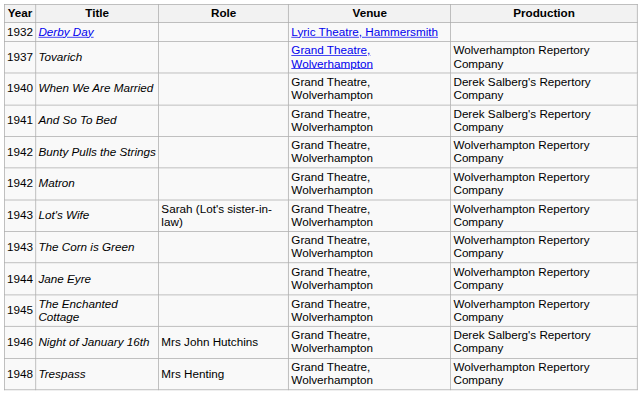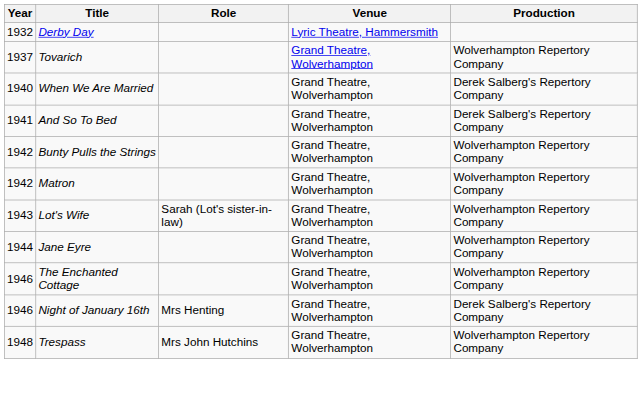 <table class="wikitable sortable">
 <tr>
 <th>Year</th>
 <th>Title</th>
 <th>Role</th>
 <th>Venue</th>
 <th>Production</th>
 </tr>
 <tr>
 <td>1932</td>
 <td><em><a href='#'>Derby Day</a></em></td>
 <td></td>
 <td><a href='#'>Lyric Theatre, Hammersmith</a></td>
 <td></td>
 </tr>
 <tr>
 <td>1937</td>
 <td><em>Tovarich</em></td>
 <td></td>
 <td><a href='#'>Grand Theatre, Wolverhampton</a></td>
 <td>Wolverhampton Repertory Company</td>
 </tr>
 <tr>
 <td>1940</td>
 <td><em>When We Are Married</em></td>
 <td></td>
 <td>Grand Theatre, Wolverhampton</td>
 <td>Derek Salberg's Repertory Company</td>
 </tr>
 <tr>
 <td>1941</td>
 <td><em>And So To Bed</em></td>
 <td></td>
 <td>Grand Theatre, Wolverhampton</td>
 <td>Derek Salberg's Repertory Company</td>
 </tr>
 <tr>
 <td>1942</td>
 <td><em>Bunty Pulls the Strings</em></td>
 <td></td>
 <td>Grand Theatre, Wolverhampton</td>
 <td>Wolverhampton Repertory Company</td>
 </tr>
 <tr>
 <td>1942</td>
 <td><em>Matron</em></td>
 <td></td>
 <td>Grand Theatre, Wolverhampton</td>
 <td>Wolverhampton Repertory Company</td>
 </tr>
 <tr>
 <td>1943</td>
 <td><em>Lot's Wife</em></td>
 <td>Sarah (Lot's sister-in-law)</td>
 <td>Grand Theatre, Wolverhampton</td>
 <td>Wolverhampton Repertory Company</td>
 </tr>
 <tr>
-<td>1943</td>
-<td><em>The Corn is Green</em></td>
-<td></td>
-<td>Grand Theatre, Wolverhampton</td>
-<td>Wolverhampton Repertory Company</td>
-</tr>
-<tr>
 <td>1944</td>
 <td><em>Jane Eyre</em></td>
 <td></td>
 <td>Grand Theatre, Wolverhampton</td>
 <td>Wolverhampton Repertory Company</td>
 </tr>
 <tr>
-<td>1945</td>
+<td>1946</td>
 <td><em>The Enchanted Cottage</em></td>
 <td></td>
 <td>Grand Theatre, Wolverhampton</td>
 <td>Wolverhampton Repertory Company</td>
 </tr>
 <tr>
 <td>1946</td>
 <td><em>Night of January 16th</em></td>
-<td>Mrs John Hutchins</td>
+<td>Mrs Henting</td>
 <td>Grand Theatre, Wolverhampton</td>
 <td>Derek Salberg's Repertory Company</td>
 </tr>
 <tr>
 <td>1948</td>
 <td><em>Trespass</em></td>
-<td>Mrs Henting</td>
+<td>Mrs John Hutchins</td>
 <td>Grand Theatre, Wolverhampton</td>
 <td>Wolverhampton Repertory Company</td>
 </tr>
 </table>
